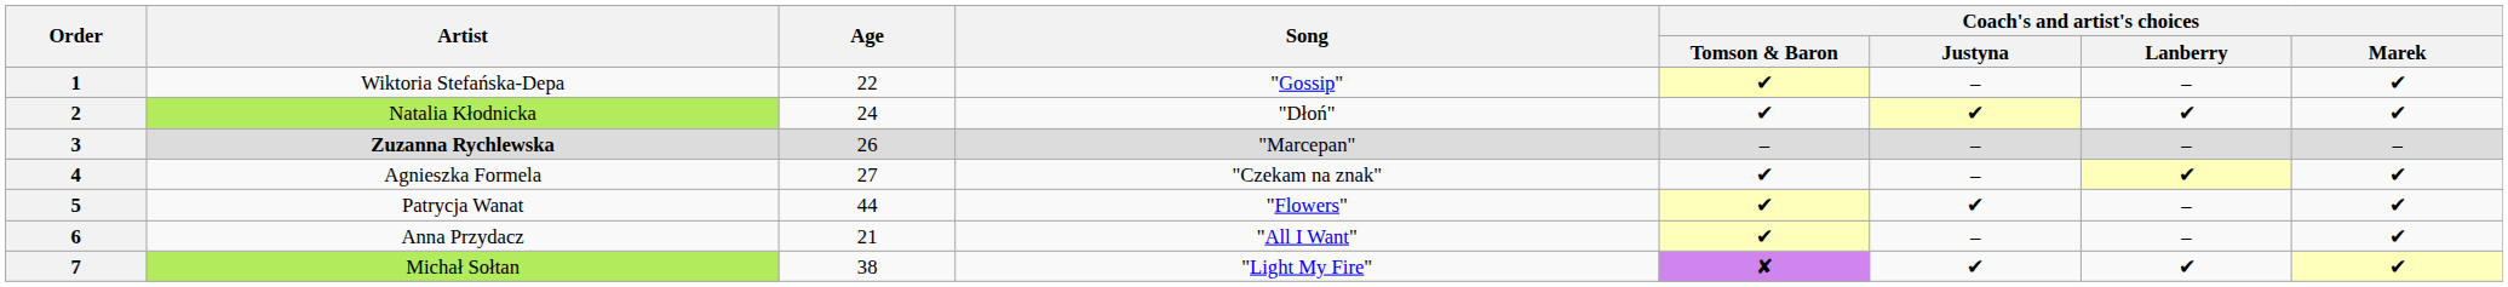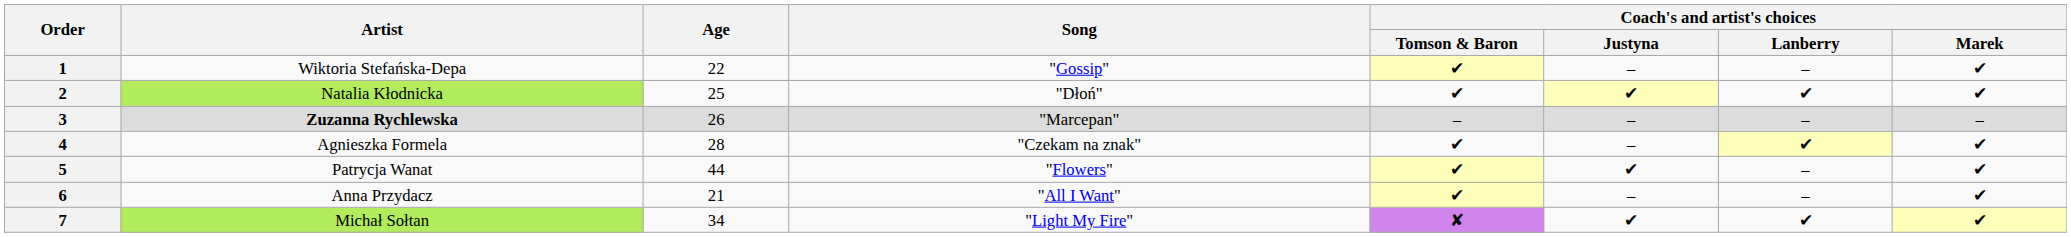 <table class="wikitable" style="text-align:center; line-height:17px; width:100%">
 <tr>
 <th scope="col" rowspan="2" style="width:04%">Order</th>
 <th scope="col" rowspan="2" style="width:18%">Artist</th>
 <th scope="col" rowspan="2" style="width:05%">Age</th>
 <th scope="col" rowspan="2" style="width:20%">Song</th>
 <th scope="col" colspan="4" style="width:24%">Coach's and artist's choices</th>
 </tr>
 <tr>
 <th style="width:06%">Tomson & Baron</th>
 <th style="width:06%">Justyna</th>
 <th style="width:06%">Lanberry</th>
 <th style="width:06%">Marek</th>
 </tr>
 <tr>
 <th>1</th>
 <td>Wiktoria Stefańska-Depa</td>
 <td>22</td>
 <td>"<a href='#'>Gossip</a>"</td>
 <td bgcolor="#ffffbc">✔</td>
 <td>–</td>
 <td>–</td>
 <td>✔</td>
 </tr>
 <tr>
 <th>2</th>
 <td style="background:#B2EC5D">Natalia Kłodnicka</td>
-<td>24</td>
+<td>25</td>
 <td>"Dłoń"</td>
 <td>✔</td>
 <td bgcolor="#ffffbc">✔</td>
 <td>✔</td>
 <td>✔</td>
 </tr>
 <tr style="background:#DCDCDC">
 <th>3</th>
 <td><strong>Zuzanna Rychlewska</strong></td>
 <td>26</td>
 <td>"Marcepan"</td>
 <td>–</td>
 <td>–</td>
 <td>–</td>
 <td>–</td>
 </tr>
 <tr>
 <th>4</th>
 <td>Agnieszka Formela</td>
-<td>27</td>
+<td>28</td>
 <td>"Czekam na znak"</td>
 <td>✔</td>
 <td>–</td>
 <td bgcolor="#ffffbc">✔</td>
 <td>✔</td>
 </tr>
 <tr>
 <th>5</th>
 <td>Patrycja Wanat</td>
 <td>44</td>
 <td>"<a href='#'>Flowers</a>"</td>
 <td bgcolor="#ffffbc">✔</td>
 <td>✔</td>
 <td>–</td>
 <td>✔</td>
 </tr>
 <tr>
 <th>6</th>
 <td>Anna Przydacz</td>
 <td>21</td>
 <td>"<a href='#'>All I Want</a>"</td>
 <td bgcolor="#ffffbc">✔</td>
 <td>–</td>
 <td>–</td>
 <td>✔</td>
 </tr>
 <tr>
 <th>7</th>
 <td style="background:#B2EC5D">Michał Sołtan</td>
-<td>38</td>
+<td>34</td>
 <td>"<a href='#'>Light My Fire</a>"</td>
 <td bgcolor="#d084ee">✘</td>
 <td>✔</td>
 <td>✔</td>
 <td bgcolor="#ffffbc">✔</td>
 </tr>
 </table>
